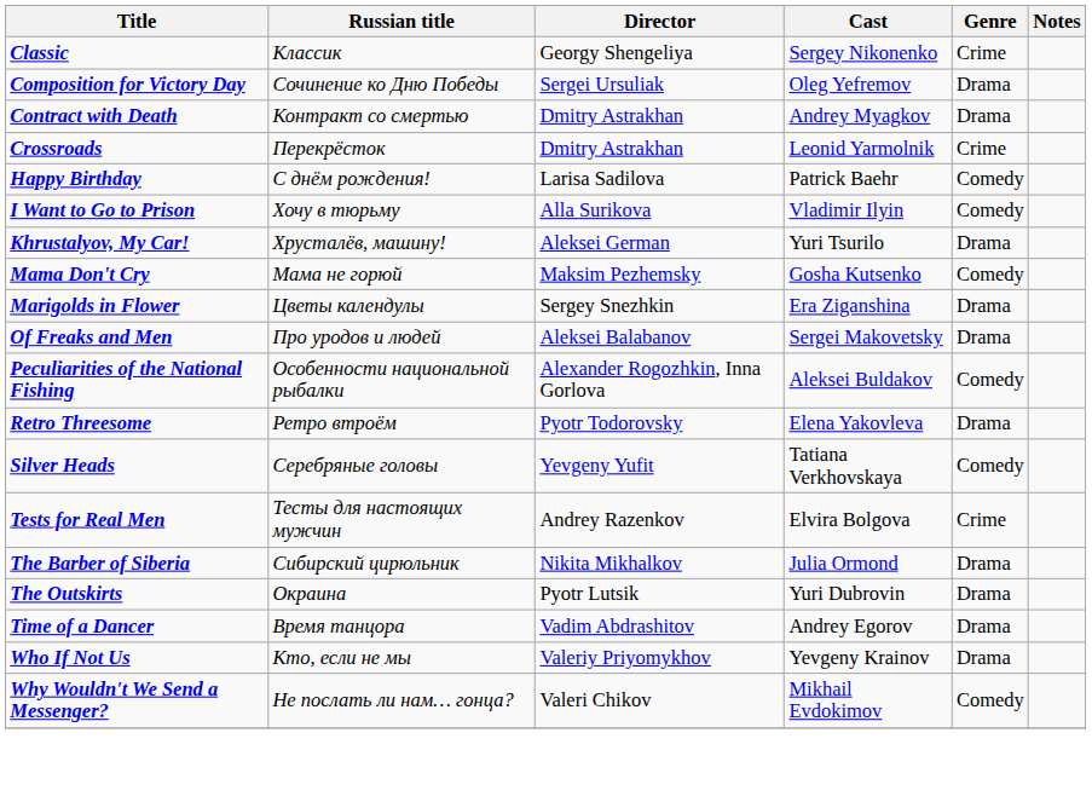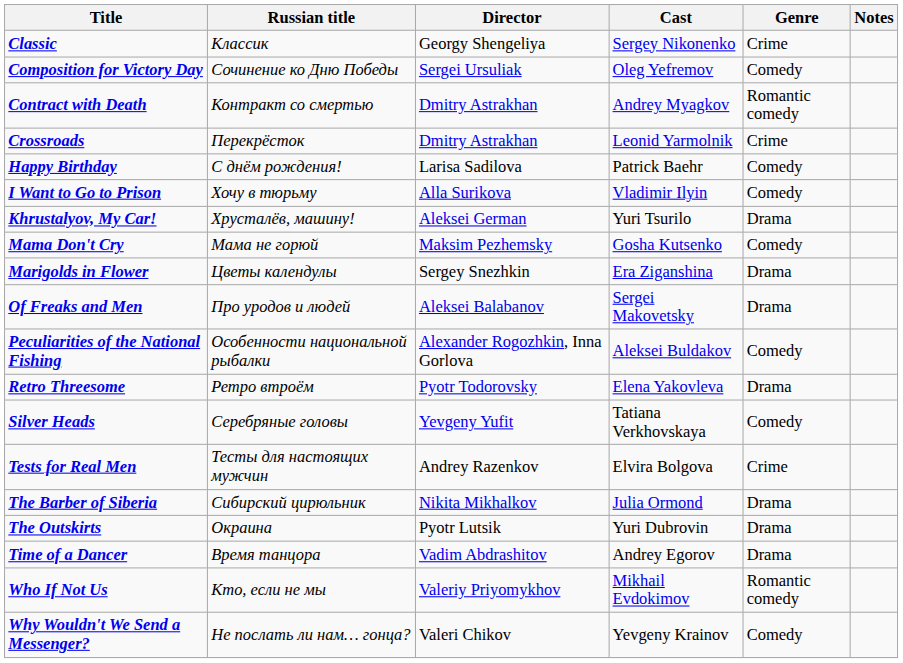 <table class="wikitable sortable">
 <tr>
 <th>Title</th>
 <th>Russian title</th>
 <th>Director</th>
 <th>Cast</th>
 <th>Genre</th>
 <th>Notes</th>
 </tr>
 <tr>
 <td><strong><em><a href='#'>Classic</a></em></strong></td>
 <td><em>Классик</em></td>
 <td>Georgy Shengeliya</td>
 <td><a href='#'>Sergey Nikonenko</a></td>
 <td>Crime</td>
 <td></td>
 </tr>
 <tr>
 <td><strong><em><a href='#'>Composition for Victory Day</a></em></strong></td>
 <td><em>Сочинение ко Дню Победы</em></td>
 <td><a href='#'>Sergei Ursuliak</a></td>
 <td><a href='#'>Oleg Yefremov</a></td>
-<td>Drama</td>
+<td>Comedy</td>
 <td></td>
 </tr>
 <tr>
 <td><strong><em><a href='#'>Contract with Death</a></em></strong></td>
 <td><em>Контракт со смертью</em></td>
 <td><a href='#'>Dmitry Astrakhan</a></td>
 <td><a href='#'>Andrey Myagkov</a></td>
-<td>Drama</td>
+<td>Romantic comedy</td>
 <td></td>
 </tr>
 <tr>
 <td><strong><em><a href='#'>Crossroads</a></em></strong></td>
 <td><em>Перекрёсток</em></td>
 <td><a href='#'>Dmitry Astrakhan</a></td>
 <td><a href='#'>Leonid Yarmolnik</a></td>
 <td>Crime</td>
 <td></td>
 </tr>
 <tr>
 <td><strong><em><a href='#'>Happy Birthday</a></em></strong></td>
 <td><em>С днём рождения!</em></td>
 <td>Larisa Sadilova</td>
 <td>Patrick Baehr</td>
 <td>Comedy</td>
 <td></td>
 </tr>
 <tr>
 <td><strong><em><a href='#'>I Want to Go to Prison</a></em></strong></td>
 <td><em>Хочу в тюрьму</em></td>
 <td><a href='#'>Alla Surikova</a></td>
 <td><a href='#'>Vladimir Ilyin</a></td>
 <td>Comedy</td>
 <td></td>
 </tr>
 <tr>
 <td><strong><em><a href='#'>Khrustalyov, My Car!</a></em></strong></td>
 <td><em>Хрусталёв, машину!</em></td>
 <td><a href='#'>Aleksei German</a></td>
 <td>Yuri Tsurilo</td>
 <td>Drama</td>
 <td></td>
 </tr>
 <tr>
 <td><strong><em><a href='#'>Mama Don't Cry</a></em></strong></td>
 <td><em>Мама не горюй</em></td>
 <td><a href='#'>Maksim Pezhemsky</a></td>
 <td><a href='#'>Gosha Kutsenko</a></td>
 <td>Comedy</td>
 <td></td>
 </tr>
 <tr>
 <td><strong><em><a href='#'>Marigolds in Flower</a></em></strong></td>
 <td><em>Цветы календулы</em></td>
 <td>Sergey Snezhkin</td>
 <td><a href='#'>Era Ziganshina</a></td>
 <td>Drama</td>
 <td></td>
 </tr>
 <tr>
 <td><strong><em><a href='#'>Of Freaks and Men</a></em></strong></td>
 <td><em>Про уродов и людей</em></td>
 <td><a href='#'>Aleksei Balabanov</a></td>
 <td><a href='#'>Sergei Makovetsky</a></td>
 <td>Drama</td>
 <td></td>
 </tr>
 <tr>
 <td><strong><em><a href='#'>Peculiarities of the National Fishing</a></em></strong></td>
 <td><em>Особенности национальной рыбалки</em></td>
 <td><a href='#'>Alexander Rogozhkin</a>, Inna Gorlova</td>
 <td><a href='#'>Aleksei Buldakov</a></td>
 <td>Comedy</td>
 <td></td>
 </tr>
 <tr>
 <td><strong><em><a href='#'>Retro Threesome</a></em></strong></td>
 <td><em>Ретро втроём</em></td>
 <td><a href='#'>Pyotr Todorovsky</a></td>
 <td><a href='#'>Elena Yakovleva</a></td>
 <td>Drama</td>
 <td></td>
 </tr>
 <tr>
 <td><strong><em><a href='#'>Silver Heads</a></em></strong></td>
 <td><em>Серебряные головы</em></td>
 <td><a href='#'>Yevgeny Yufit</a></td>
 <td>Tatiana Verkhovskaya</td>
 <td>Comedy</td>
 <td></td>
 </tr>
 <tr>
 <td><strong><em><a href='#'>Tests for Real Men</a></em></strong></td>
 <td><em>Тесты для настоящих мужчин</em></td>
 <td>Andrey Razenkov</td>
 <td>Elvira Bolgova</td>
 <td>Crime</td>
 <td></td>
 </tr>
 <tr>
 <td><strong><em><a href='#'>The Barber of Siberia</a></em></strong></td>
 <td><em>Сибирский цирюльник</em></td>
 <td><a href='#'>Nikita Mikhalkov</a></td>
 <td><a href='#'>Julia Ormond</a></td>
 <td>Drama</td>
 <td></td>
 </tr>
 <tr>
 <td><strong><em><a href='#'>The Outskirts</a></em></strong></td>
 <td><em>Окраина</em></td>
 <td>Pyotr Lutsik</td>
 <td>Yuri Dubrovin</td>
 <td>Drama</td>
 <td></td>
 </tr>
 <tr>
 <td><strong><em><a href='#'>Time of a Dancer</a></em></strong></td>
 <td><em>Время танцора</em></td>
 <td><a href='#'>Vadim Abdrashitov</a></td>
 <td>Andrey Egorov</td>
 <td>Drama</td>
 <td></td>
 </tr>
 <tr>
 <td><strong><em><a href='#'>Who If Not Us</a></em></strong></td>
 <td><em>Кто, если не мы</em></td>
 <td><a href='#'>Valeriy Priyomykhov</a></td>
-<td>Yevgeny Krainov</td>
-<td>Drama</td>
+<td><a href='#'>Mikhail Evdokimov</a></td>
+<td>Romantic comedy</td>
 <td></td>
 </tr>
 <tr>
 <td><strong><em><a href='#'>Why Wouldn't We Send a Messenger?</a></em></strong></td>
 <td><em>Не послать ли нам… гонца?</em></td>
 <td>Valeri Chikov</td>
-<td><a href='#'>Mikhail Evdokimov</a></td>
+<td>Yevgeny Krainov</td>
 <td>Comedy</td>
 <td></td>
 </tr>
 <tr>
 </tr>
 </table>
